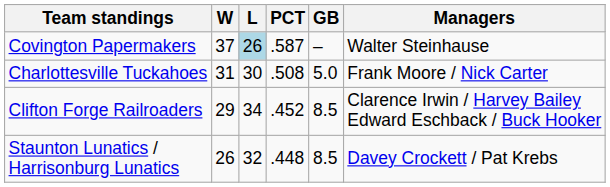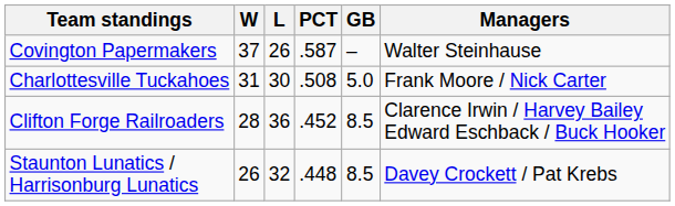 <table class="wikitable">
 <tr>
 <th>Team standings</th>
 <th>W</th>
 <th>L</th>
 <th>PCT</th>
 <th>GB</th>
 <th>Managers</th>
 </tr>
 <tr>
 <td><a href='#'>Covington Papermakers</a></td>
 <td>37</td>
-<td style="background: lightblue;">26</td>
+<td>26</td>
 <td>.587</td>
 <td>–</td>
 <td>Walter Steinhause</td>
 </tr>
 <tr>
 <td><a href='#'>Charlottesville Tuckahoes</a></td>
 <td>31</td>
 <td>30</td>
 <td>.508</td>
 <td>5.0</td>
 <td>Frank Moore / <a href='#'>Nick Carter</a></td>
 </tr>
 <tr>
 <td><a href='#'>Clifton Forge Railroaders</a></td>
-<td>29</td>
-<td>34</td>
+<td>28</td>
+<td>36</td>
 <td>.452</td>
 <td>8.5</td>
 <td>Clarence Irwin / <a href='#'>Harvey Bailey</a> <br> Edward Eschback / <a href='#'>Buck Hooker</a></td>
 </tr>
 <tr>
 <td><a href='#'>Staunton Lunatics</a> /<br> <a href='#'>Harrisonburg Lunatics</a></td>
 <td>26</td>
 <td>32</td>
 <td>.448</td>
 <td>8.5</td>
 <td><a href='#'>Davey Crockett</a> / Pat Krebs</td>
 </tr>
 </table>
